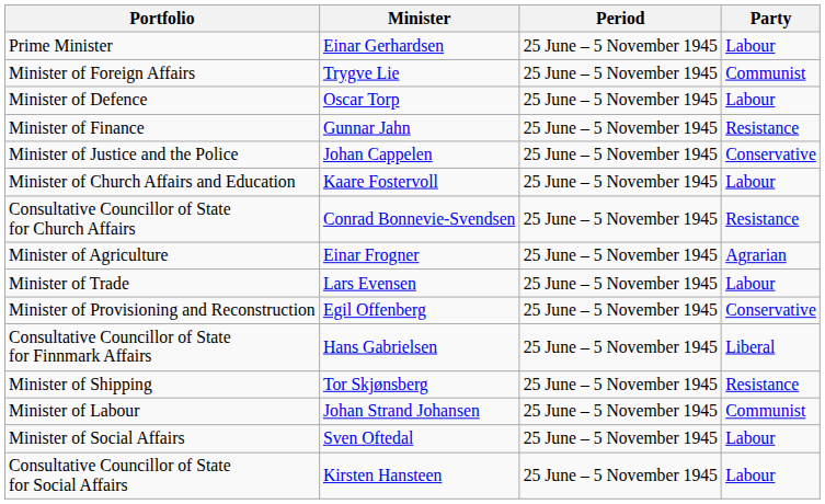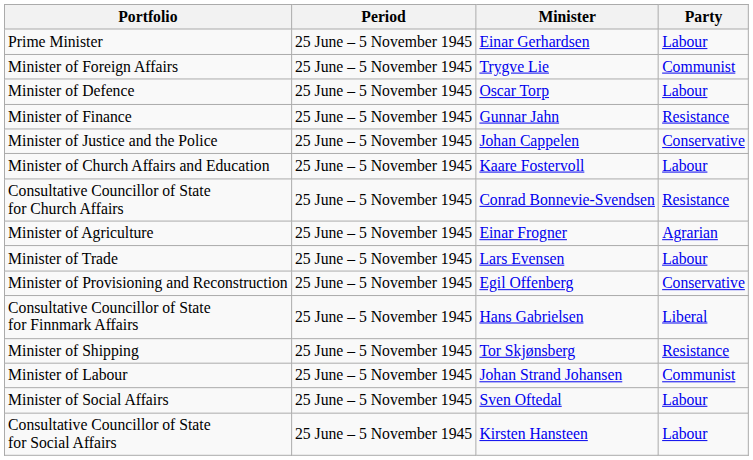 <table class="wikitable">
 <tr>
 <th>Portfolio</th>
+<th>Period</th>
 <th>Minister</th>
-<th>Period</th>
 <th>Party</th>
 </tr>
 <tr>
 <td>Prime Minister</td>
+<td>25 June – 5 November 1945</td>
 <td><a href='#'>Einar Gerhardsen</a></td>
-<td>25 June – 5 November 1945</td>
 <td><a href='#'>Labour</a></td>
 </tr>
 <tr>
 <td>Minister of Foreign Affairs</td>
+<td>25 June – 5 November 1945</td>
 <td><a href='#'>Trygve Lie</a></td>
-<td>25 June – 5 November 1945</td>
 <td><a href='#'>Communist</a></td>
 </tr>
 <tr>
 <td>Minister of Defence</td>
+<td>25 June – 5 November 1945</td>
 <td><a href='#'>Oscar Torp</a></td>
-<td>25 June – 5 November 1945</td>
 <td><a href='#'>Labour</a></td>
 </tr>
 <tr>
 <td>Minister of Finance</td>
+<td>25 June – 5 November 1945</td>
 <td><a href='#'>Gunnar Jahn</a></td>
-<td>25 June – 5 November 1945</td>
 <td><a href='#'>Resistance</a></td>
 </tr>
 <tr>
 <td>Minister of Justice and the Police</td>
+<td>25 June – 5 November 1945</td>
 <td><a href='#'>Johan Cappelen</a></td>
-<td>25 June – 5 November 1945</td>
 <td><a href='#'>Conservative</a></td>
 </tr>
 <tr>
 <td>Minister of Church Affairs and Education</td>
+<td>25 June – 5 November 1945</td>
 <td><a href='#'>Kaare Fostervoll</a></td>
-<td>25 June – 5 November 1945</td>
 <td><a href='#'>Labour</a></td>
 </tr>
 <tr>
 <td>Consultative Councillor of State<br>for Church Affairs</td>
+<td>25 June – 5 November 1945</td>
 <td><a href='#'>Conrad Bonnevie-Svendsen</a></td>
-<td>25 June – 5 November 1945</td>
 <td><a href='#'>Resistance</a></td>
 </tr>
 <tr>
 <td>Minister of Agriculture</td>
+<td>25 June – 5 November 1945</td>
 <td><a href='#'>Einar Frogner</a></td>
-<td>25 June – 5 November 1945</td>
 <td><a href='#'>Agrarian</a></td>
 </tr>
 <tr>
 <td>Minister of Trade</td>
+<td>25 June – 5 November 1945</td>
 <td><a href='#'>Lars Evensen</a></td>
-<td>25 June – 5 November 1945</td>
 <td><a href='#'>Labour</a></td>
 </tr>
 <tr>
 <td>Minister of Provisioning and Reconstruction</td>
+<td>25 June – 5 November 1945</td>
 <td><a href='#'>Egil Offenberg</a></td>
-<td>25 June – 5 November 1945</td>
 <td><a href='#'>Conservative</a></td>
 </tr>
 <tr>
 <td>Consultative Councillor of State<br>for Finnmark Affairs</td>
+<td>25 June – 5 November 1945</td>
 <td><a href='#'>Hans Gabrielsen</a></td>
-<td>25 June – 5 November 1945</td>
 <td><a href='#'>Liberal</a></td>
 </tr>
 <tr>
 <td>Minister of Shipping</td>
+<td>25 June – 5 November 1945</td>
 <td><a href='#'>Tor Skjønsberg</a></td>
-<td>25 June – 5 November 1945</td>
 <td><a href='#'>Resistance</a></td>
 </tr>
 <tr>
 <td>Minister of Labour</td>
+<td>25 June – 5 November 1945</td>
 <td><a href='#'>Johan Strand Johansen</a></td>
-<td>25 June – 5 November 1945</td>
 <td><a href='#'>Communist</a></td>
 </tr>
 <tr>
 <td>Minister of Social Affairs</td>
+<td>25 June – 5 November 1945</td>
 <td><a href='#'>Sven Oftedal</a></td>
-<td>25 June – 5 November 1945</td>
 <td><a href='#'>Labour</a></td>
 </tr>
 <tr>
 <td>Consultative Councillor of State<br>for Social Affairs</td>
+<td>25 June – 5 November 1945</td>
 <td><a href='#'>Kirsten Hansteen</a></td>
-<td>25 June – 5 November 1945</td>
 <td><a href='#'>Labour</a></td>
 </tr>
 </table>
